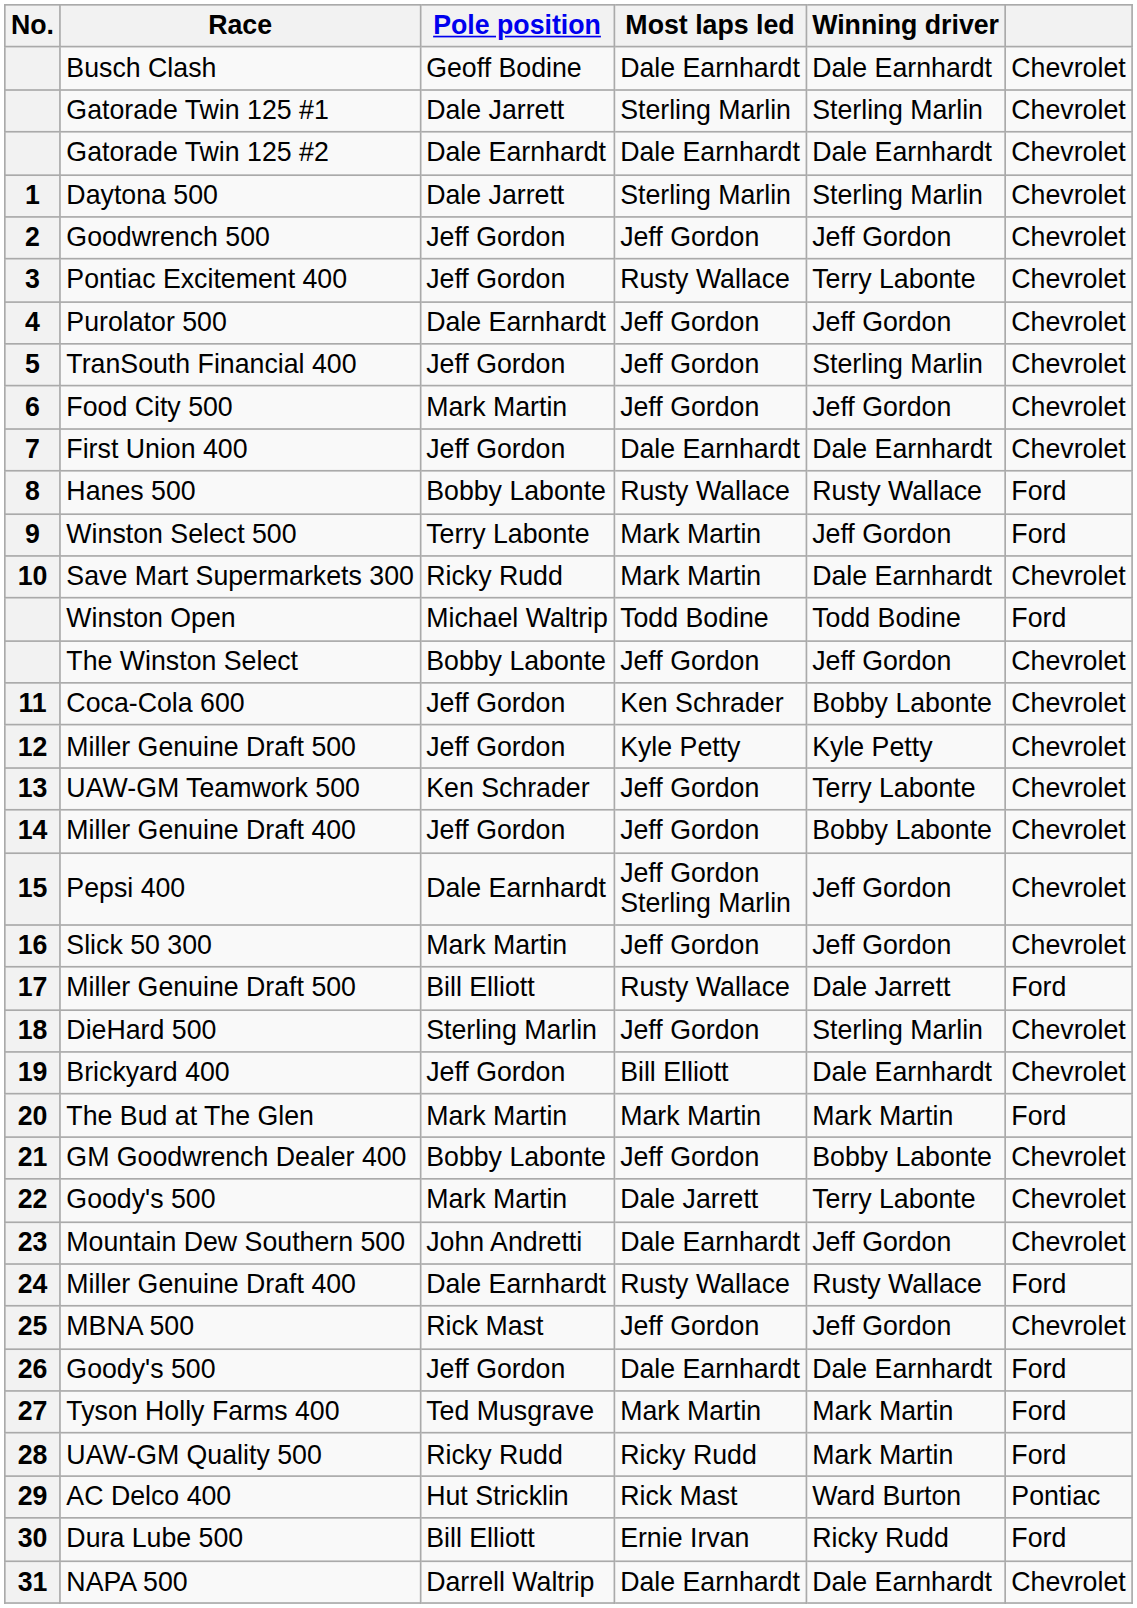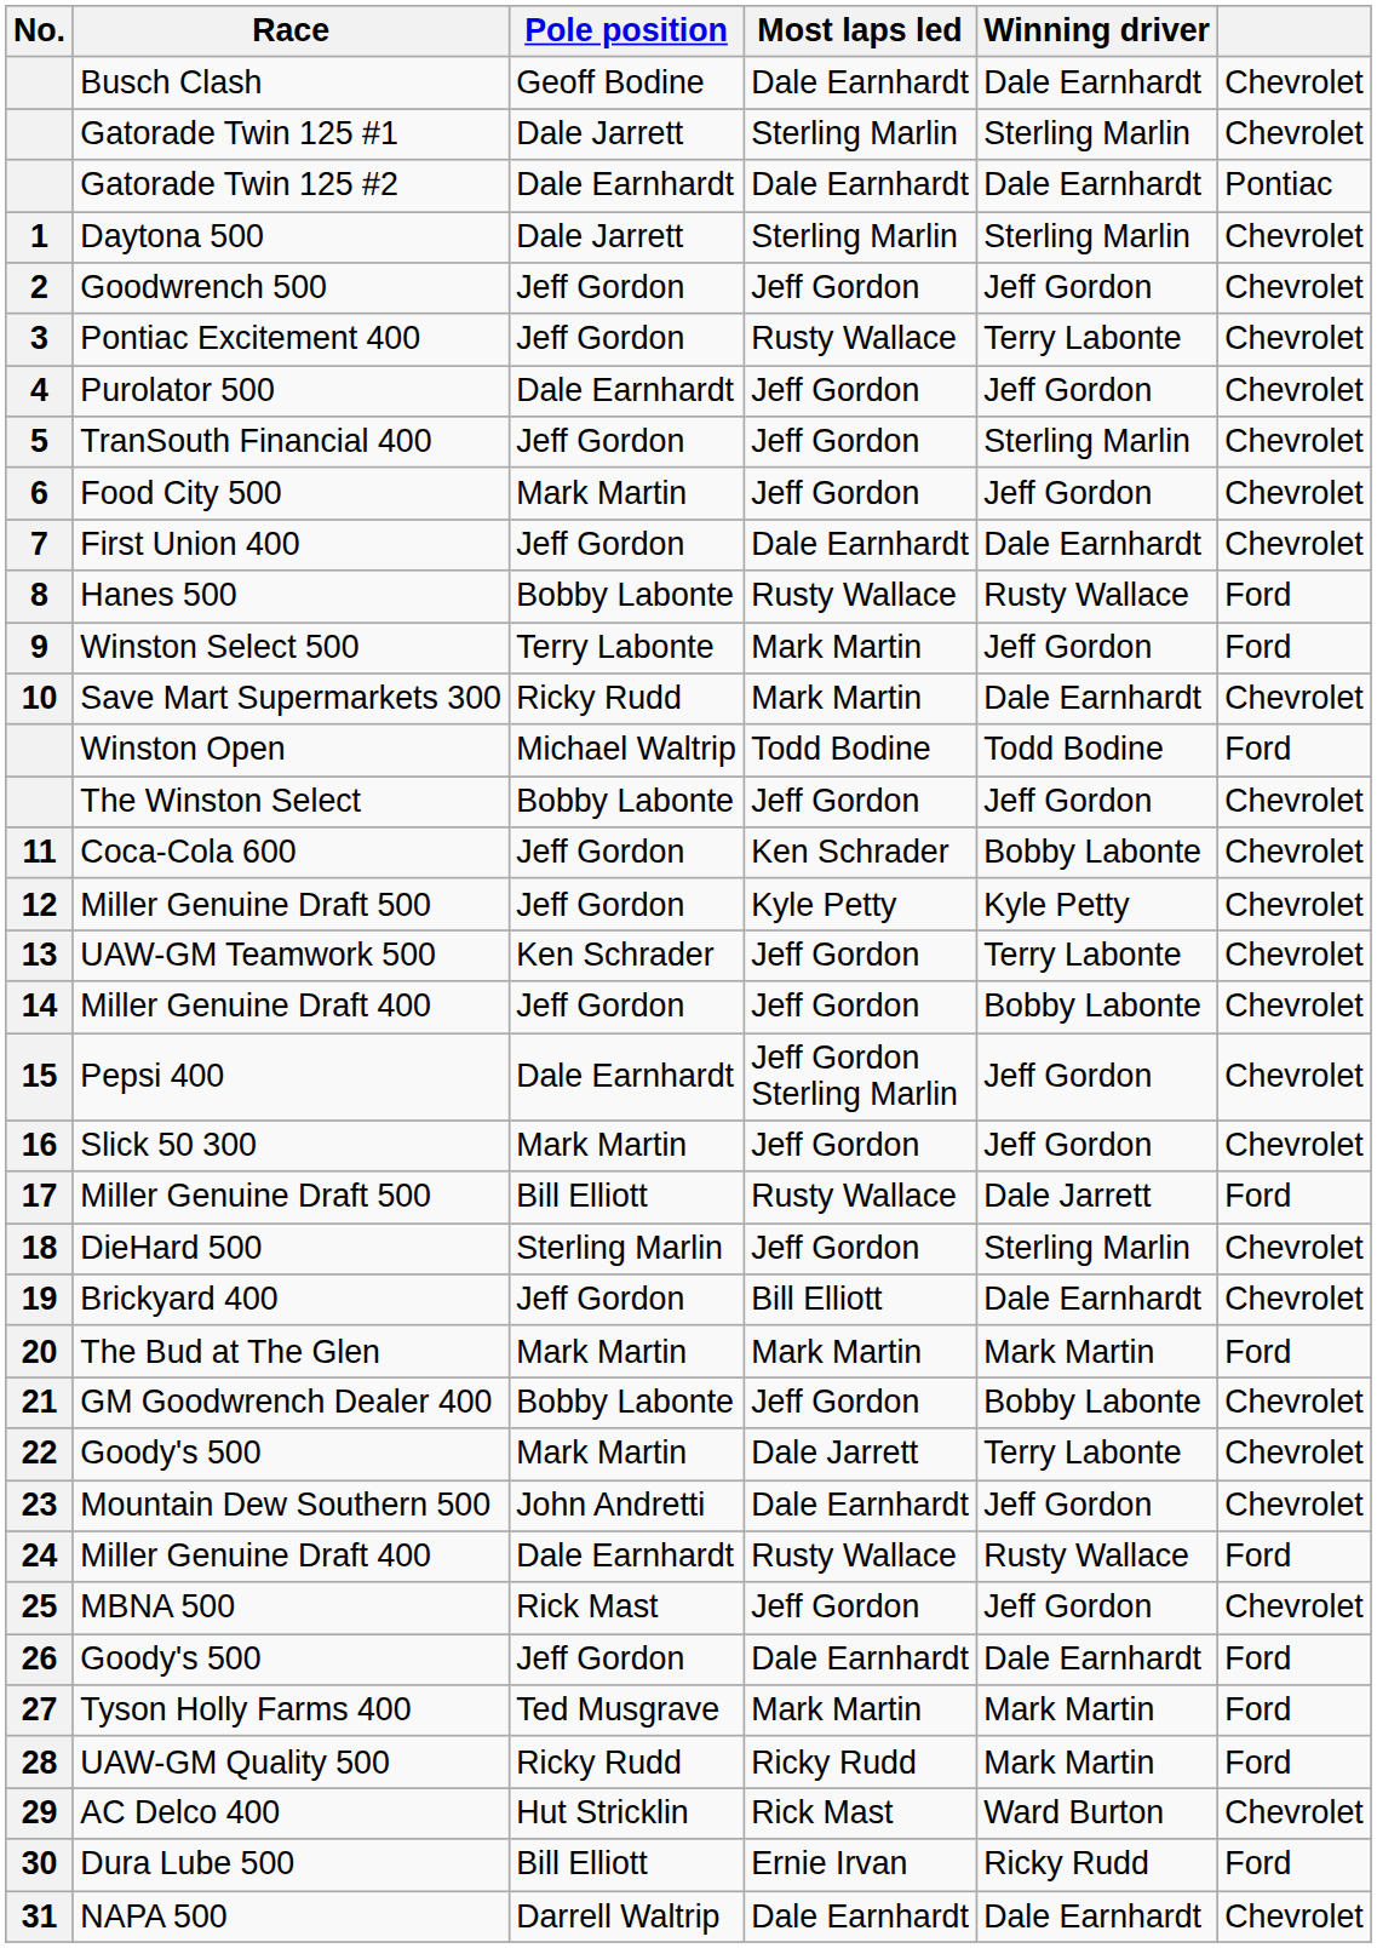 <table class="wikitable">
 <tr>
 <th>No.</th>
 <th>Race</th>
 <th><a href='#'>Pole position</a></th>
 <th>Most laps led</th>
 <th>Winning driver</th>
 <th></th>
 </tr>
 <tr>
 <th></th>
 <td>Busch Clash</td>
 <td>Geoff Bodine</td>
 <td>Dale Earnhardt</td>
 <td>Dale Earnhardt</td>
 <td>Chevrolet</td>
 </tr>
 <tr>
 <th></th>
 <td>Gatorade Twin 125 #1</td>
 <td>Dale Jarrett</td>
 <td>Sterling Marlin</td>
 <td>Sterling Marlin</td>
 <td>Chevrolet</td>
 </tr>
 <tr>
 <th></th>
 <td>Gatorade Twin 125 #2</td>
 <td>Dale Earnhardt</td>
 <td>Dale Earnhardt</td>
 <td>Dale Earnhardt</td>
-<td>Chevrolet</td>
+<td>Pontiac</td>
 </tr>
 <tr>
 <th>1</th>
 <td>Daytona 500</td>
 <td>Dale Jarrett</td>
 <td>Sterling Marlin</td>
 <td>Sterling Marlin</td>
 <td>Chevrolet</td>
 </tr>
 <tr>
 <th>2</th>
 <td>Goodwrench 500</td>
 <td>Jeff Gordon</td>
 <td>Jeff Gordon</td>
 <td>Jeff Gordon</td>
 <td>Chevrolet</td>
 </tr>
 <tr>
 <th>3</th>
 <td>Pontiac Excitement 400</td>
 <td>Jeff Gordon</td>
 <td>Rusty Wallace</td>
 <td>Terry Labonte</td>
 <td>Chevrolet</td>
 </tr>
 <tr>
 <th>4</th>
 <td>Purolator 500</td>
 <td>Dale Earnhardt</td>
 <td>Jeff Gordon</td>
 <td>Jeff Gordon</td>
 <td>Chevrolet</td>
 </tr>
 <tr>
 <th>5</th>
 <td>TranSouth Financial 400</td>
 <td>Jeff Gordon</td>
 <td>Jeff Gordon</td>
 <td>Sterling Marlin</td>
 <td>Chevrolet</td>
 </tr>
 <tr>
 <th>6</th>
 <td>Food City 500</td>
 <td>Mark Martin</td>
 <td>Jeff Gordon</td>
 <td>Jeff Gordon</td>
 <td>Chevrolet</td>
 </tr>
 <tr>
 <th>7</th>
 <td>First Union 400</td>
 <td>Jeff Gordon</td>
 <td>Dale Earnhardt</td>
 <td>Dale Earnhardt</td>
 <td>Chevrolet</td>
 </tr>
 <tr>
 <th>8</th>
 <td>Hanes 500</td>
 <td>Bobby Labonte</td>
 <td>Rusty Wallace</td>
 <td>Rusty Wallace</td>
 <td>Ford</td>
 </tr>
 <tr>
 <th>9</th>
 <td>Winston Select 500</td>
 <td>Terry Labonte</td>
 <td>Mark Martin</td>
 <td>Jeff Gordon</td>
 <td>Ford</td>
 </tr>
 <tr>
 <th>10</th>
 <td>Save Mart Supermarkets 300</td>
 <td>Ricky Rudd</td>
 <td>Mark Martin</td>
 <td>Dale Earnhardt</td>
 <td>Chevrolet</td>
 </tr>
 <tr>
 <th></th>
 <td>Winston Open</td>
 <td>Michael Waltrip</td>
 <td>Todd Bodine</td>
 <td>Todd Bodine</td>
 <td>Ford</td>
 </tr>
 <tr>
 <th></th>
 <td>The Winston Select</td>
 <td>Bobby Labonte</td>
 <td>Jeff Gordon</td>
 <td>Jeff Gordon</td>
 <td>Chevrolet</td>
 </tr>
 <tr>
 <th>11</th>
 <td>Coca-Cola 600</td>
 <td>Jeff Gordon</td>
 <td>Ken Schrader</td>
 <td>Bobby Labonte</td>
 <td>Chevrolet</td>
 </tr>
 <tr>
 <th>12</th>
 <td>Miller Genuine Draft 500</td>
 <td>Jeff Gordon</td>
 <td>Kyle Petty</td>
 <td>Kyle Petty</td>
 <td>Chevrolet</td>
 </tr>
 <tr>
 <th>13</th>
 <td>UAW-GM Teamwork 500</td>
 <td>Ken Schrader</td>
 <td>Jeff Gordon</td>
 <td>Terry Labonte</td>
 <td>Chevrolet</td>
 </tr>
 <tr>
 <th>14</th>
 <td>Miller Genuine Draft 400</td>
 <td>Jeff Gordon</td>
 <td>Jeff Gordon</td>
 <td>Bobby Labonte</td>
 <td>Chevrolet</td>
 </tr>
 <tr>
 <th>15</th>
 <td>Pepsi 400</td>
 <td>Dale Earnhardt</td>
 <td>Jeff Gordon <br> Sterling Marlin</td>
 <td>Jeff Gordon</td>
 <td>Chevrolet</td>
 </tr>
 <tr>
 <th>16</th>
 <td>Slick 50 300</td>
 <td>Mark Martin</td>
 <td>Jeff Gordon</td>
 <td>Jeff Gordon</td>
 <td>Chevrolet</td>
 </tr>
 <tr>
 <th>17</th>
 <td>Miller Genuine Draft 500</td>
 <td>Bill Elliott</td>
 <td>Rusty Wallace</td>
 <td>Dale Jarrett</td>
 <td>Ford</td>
 </tr>
 <tr>
 <th>18</th>
 <td>DieHard 500</td>
 <td>Sterling Marlin</td>
 <td>Jeff Gordon</td>
 <td>Sterling Marlin</td>
 <td>Chevrolet</td>
 </tr>
 <tr>
 <th>19</th>
 <td>Brickyard 400</td>
 <td>Jeff Gordon</td>
 <td>Bill Elliott</td>
 <td>Dale Earnhardt</td>
 <td>Chevrolet</td>
 </tr>
 <tr>
 <th>20</th>
 <td>The Bud at The Glen</td>
 <td>Mark Martin</td>
 <td>Mark Martin</td>
 <td>Mark Martin</td>
 <td>Ford</td>
 </tr>
 <tr>
 <th>21</th>
 <td>GM Goodwrench Dealer 400</td>
 <td>Bobby Labonte</td>
 <td>Jeff Gordon</td>
 <td>Bobby Labonte</td>
 <td>Chevrolet</td>
 </tr>
 <tr>
 <th>22</th>
 <td>Goody's 500</td>
 <td>Mark Martin</td>
 <td>Dale Jarrett</td>
 <td>Terry Labonte</td>
 <td>Chevrolet</td>
 </tr>
 <tr>
 <th>23</th>
 <td>Mountain Dew Southern 500</td>
 <td>John Andretti</td>
 <td>Dale Earnhardt</td>
 <td>Jeff Gordon</td>
 <td>Chevrolet</td>
 </tr>
 <tr>
 <th>24</th>
 <td>Miller Genuine Draft 400</td>
 <td>Dale Earnhardt</td>
 <td>Rusty Wallace</td>
 <td>Rusty Wallace</td>
 <td>Ford</td>
 </tr>
 <tr>
 <th>25</th>
 <td>MBNA 500</td>
 <td>Rick Mast</td>
 <td>Jeff Gordon</td>
 <td>Jeff Gordon</td>
 <td>Chevrolet</td>
 </tr>
 <tr>
 <th>26</th>
 <td>Goody's 500</td>
 <td>Jeff Gordon</td>
 <td>Dale Earnhardt</td>
 <td>Dale Earnhardt</td>
 <td>Ford</td>
 </tr>
 <tr>
 <th>27</th>
 <td>Tyson Holly Farms 400</td>
 <td>Ted Musgrave</td>
 <td>Mark Martin</td>
 <td>Mark Martin</td>
 <td>Ford</td>
 </tr>
 <tr>
 <th>28</th>
 <td>UAW-GM Quality 500</td>
 <td>Ricky Rudd</td>
 <td>Ricky Rudd</td>
 <td>Mark Martin</td>
 <td>Ford</td>
 </tr>
 <tr>
 <th>29</th>
 <td>AC Delco 400</td>
 <td>Hut Stricklin</td>
 <td>Rick Mast</td>
 <td>Ward Burton</td>
-<td>Pontiac</td>
+<td>Chevrolet</td>
 </tr>
 <tr>
 <th>30</th>
 <td>Dura Lube 500</td>
 <td>Bill Elliott</td>
 <td>Ernie Irvan</td>
 <td>Ricky Rudd</td>
 <td>Ford</td>
 </tr>
 <tr>
 <th>31</th>
 <td>NAPA 500</td>
 <td>Darrell Waltrip</td>
 <td>Dale Earnhardt</td>
 <td>Dale Earnhardt</td>
 <td>Chevrolet</td>
 </tr>
 </table>
